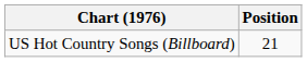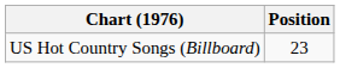 <table class="wikitable">
 <tr>
 <th>Chart (1976)</th>
 <th>Position</th>
 </tr>
 <tr>
 <td>US Hot Country Songs (<em>Billboard</em>)</td>
-<td align="center">21</td>
+<td align="center">23</td>
 </tr>
 </table>
